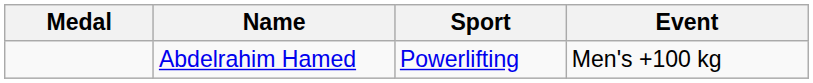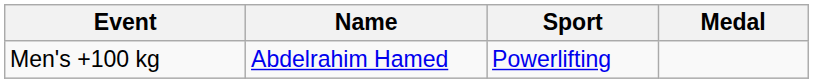 <table class="wikitable">
 <tr>
-<th style="width:6em">Medal</th>
+<th style="width:10em">Event</th>
 <th style="width:10em">Name</th>
 <th style="width:7em">Sport</th>
-<th style="width:10em">Event</th>
+<th style="width:6em">Medal</th>
 </tr>
 <tr>
-<td></td>
+<td>Men's +100 kg</td>
 <td><a href='#'>Abdelrahim Hamed</a></td>
 <td><a href='#'>Powerlifting</a></td>
-<td>Men's +100 kg</td>
+<td></td>
 </tr>
 </table>
